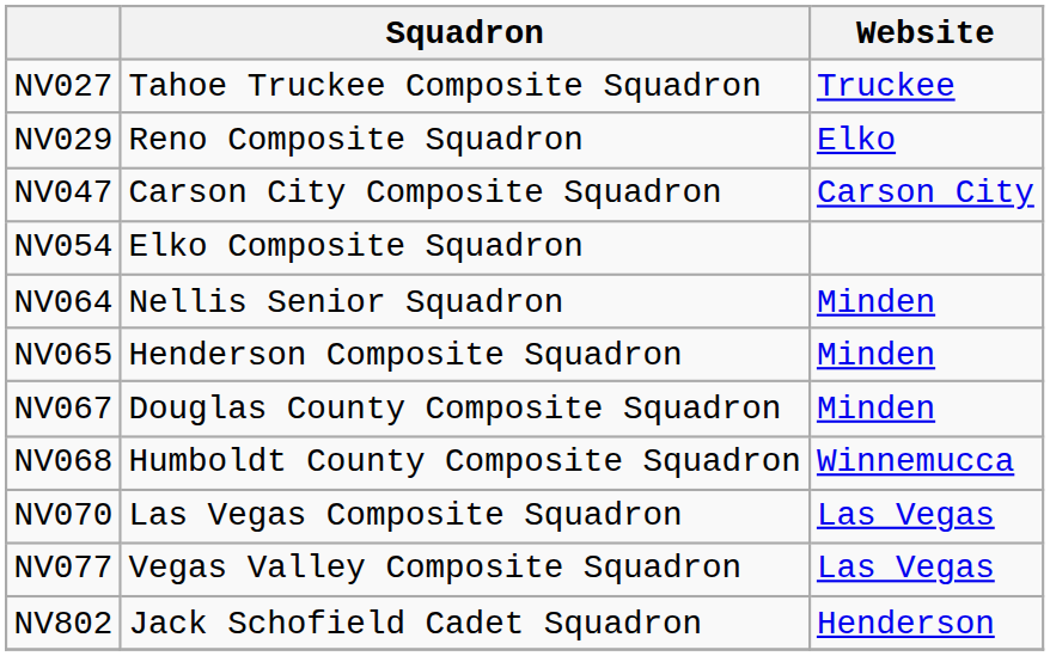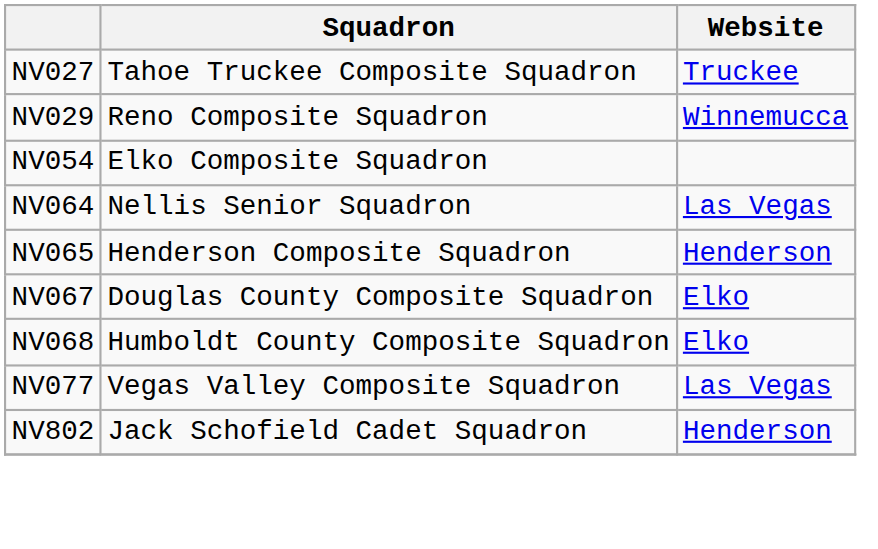 <table class="wikitable">
 <tr>
 <th></th>
 <th>Squadron</th>
 <th>Website</th>
 </tr>
 <tr>
 <td>NV027</td>
 <td>Tahoe Truckee Composite Squadron</td>
 <td><a href='#'>Truckee</a></td>
 </tr>
 <tr>
 <td>NV029</td>
 <td>Reno Composite Squadron</td>
-<td><a href='#'>Elko</a></td>
-</tr>
-<tr>
-<td>NV047</td>
-<td>Carson City Composite Squadron</td>
-<td><a href='#'>Carson City</a></td>
+<td><a href='#'>Winnemucca</a></td>
 </tr>
 <tr>
 <td>NV054</td>
 <td>Elko Composite Squadron</td>
 <td></td>
 </tr>
 <tr>
 <td>NV064</td>
 <td>Nellis Senior Squadron</td>
-<td><a href='#'>Minden</a></td>
+<td><a href='#'>Las Vegas</a></td>
 </tr>
 <tr>
 <td>NV065</td>
 <td>Henderson Composite Squadron</td>
-<td><a href='#'>Minden</a></td>
+<td><a href='#'>Henderson</a></td>
 </tr>
 <tr>
 <td>NV067</td>
 <td>Douglas County Composite Squadron</td>
-<td><a href='#'>Minden</a></td>
+<td><a href='#'>Elko</a></td>
 </tr>
 <tr>
 <td>NV068</td>
 <td>Humboldt County Composite Squadron</td>
-<td><a href='#'>Winnemucca</a></td>
-</tr>
-<tr>
-<td>NV070</td>
-<td>Las Vegas Composite Squadron</td>
-<td><a href='#'>Las Vegas</a></td>
+<td><a href='#'>Elko</a></td>
 </tr>
 <tr>
 <td>NV077</td>
 <td>Vegas Valley Composite Squadron</td>
 <td><a href='#'>Las Vegas</a></td>
 </tr>
 <tr>
 <td>NV802</td>
 <td>Jack Schofield Cadet Squadron</td>
 <td><a href='#'>Henderson</a></td>
 </tr>
 <tr>
 </tr>
 </table>
